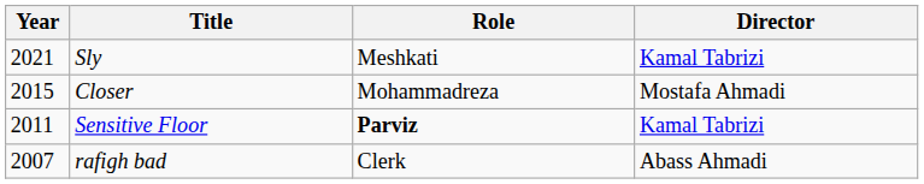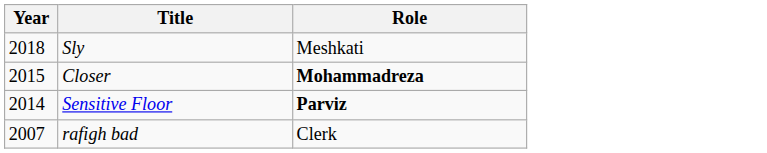 <table class="wikitable">
 <tr>
 <th rowspan="1" style="width:40px;">Year</th>
 <th rowspan="1" style="width:200px;">Title</th>
 <th rowspan="1" style="width:200px;">Role</th>
-<th rowspan="1" style="width:200px;">Director</th>
 </tr>
 <tr>
-<td>2021</td>
+<td>2018</td>
 <td><em>Sly</em></td>
 <td>Meshkati</td>
-<td><a href='#'>Kamal Tabrizi</a></td>
 </tr>
 <tr>
 <td>2015</td>
 <td><em>Closer</em></td>
-<td>Mohammadreza</td>
-<td>Mostafa Ahmadi</td>
+<td><strong>Mohammadreza</strong></td>
 </tr>
 <tr>
-<td>2011</td>
+<td>2014</td>
 <td><em><a href='#'>Sensitive Floor</a></em></td>
 <td><strong>Parviz</strong></td>
-<td><a href='#'>Kamal Tabrizi</a></td>
 </tr>
 <tr>
 <td>2007</td>
 <td><em>rafigh bad</em></td>
 <td>Clerk</td>
-<td>Abass Ahmadi</td>
 </tr>
 </table>
